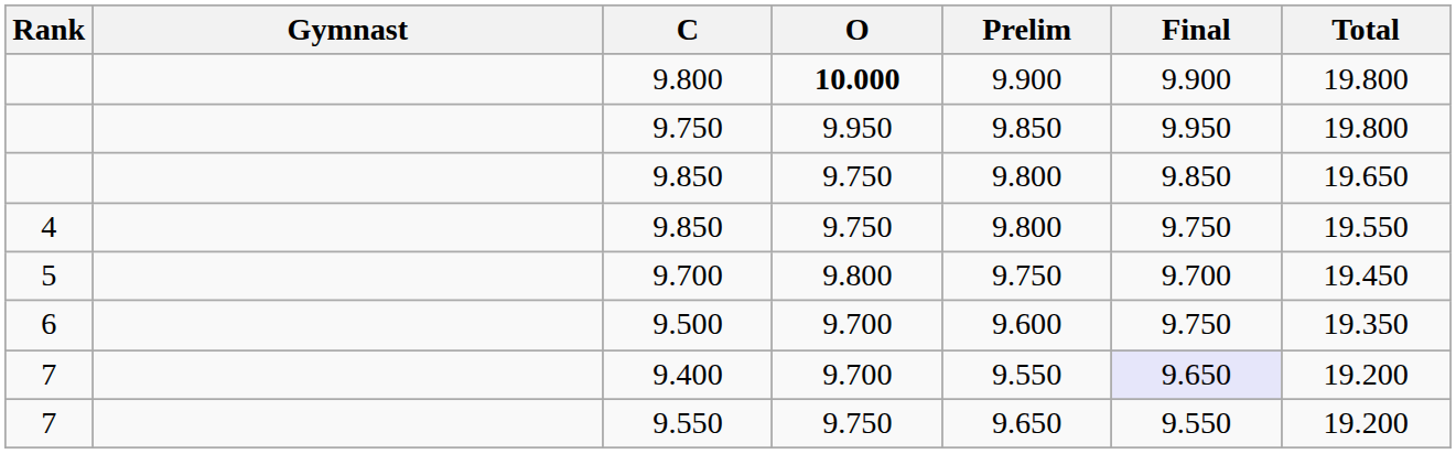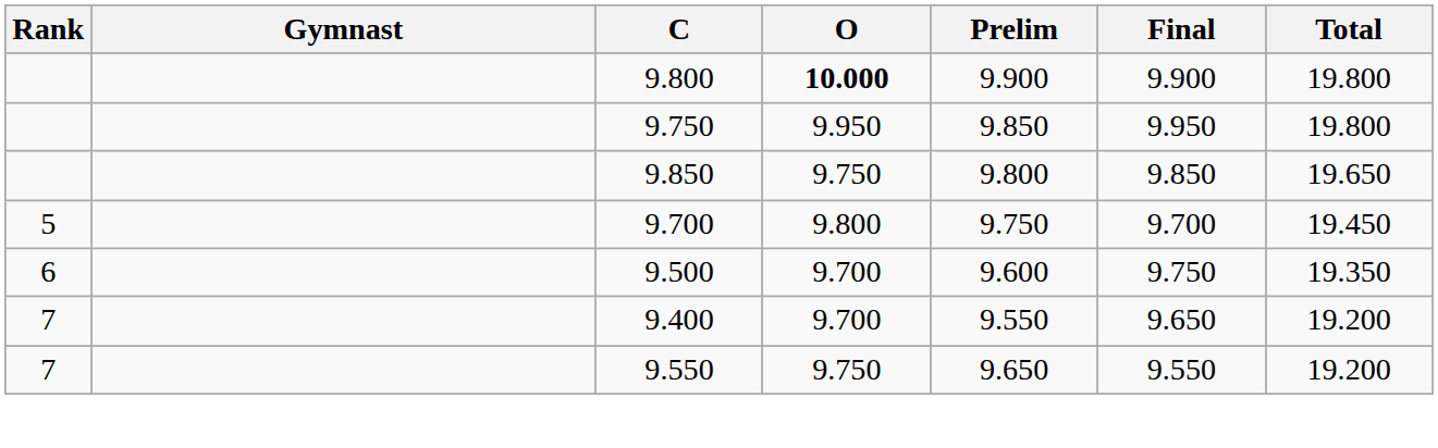 <table class="wikitable" style="text-align:center">
 <tr>
 <th>Rank</th>
 <th style="width:16em">Gymnast</th>
 <th style="width:5em">C</th>
 <th style="width:5em">O</th>
 <th style="width:5em">Prelim</th>
 <th style="width:5em">Final</th>
 <th style="width:5em">Total</th>
 </tr>
 <tr>
 <td></td>
 <td align=left></td>
 <td>9.800</td>
 <td><strong>10.000</strong></td>
 <td>9.900</td>
 <td>9.900</td>
 <td>19.800</td>
 </tr>
 <tr>
 <td></td>
 <td align=left></td>
 <td>9.750</td>
 <td>9.950</td>
 <td>9.850</td>
 <td>9.950</td>
 <td>19.800</td>
 </tr>
 <tr>
 <td></td>
 <td align=left></td>
 <td>9.850</td>
 <td>9.750</td>
 <td>9.800</td>
 <td>9.850</td>
 <td>19.650</td>
 </tr>
 <tr>
-<td>4</td>
-<td align=left></td>
-<td>9.850</td>
-<td>9.750</td>
-<td>9.800</td>
-<td>9.750</td>
-<td>19.550</td>
-</tr>
-<tr>
 <td>5</td>
 <td align=left></td>
 <td>9.700</td>
 <td>9.800</td>
 <td>9.750</td>
 <td>9.700</td>
 <td>19.450</td>
 </tr>
 <tr>
 <td>6</td>
 <td align=left></td>
 <td>9.500</td>
 <td>9.700</td>
 <td>9.600</td>
 <td>9.750</td>
 <td>19.350</td>
 </tr>
 <tr>
 <td>7</td>
 <td align=left></td>
 <td>9.400</td>
 <td>9.700</td>
 <td>9.550</td>
-<td style="background: lavender;">9.650</td>
+<td>9.650</td>
 <td>19.200</td>
 </tr>
 <tr>
 <td>7</td>
 <td align=left></td>
 <td>9.550</td>
 <td>9.750</td>
 <td>9.650</td>
 <td>9.550</td>
 <td>19.200</td>
 </tr>
 </table>
